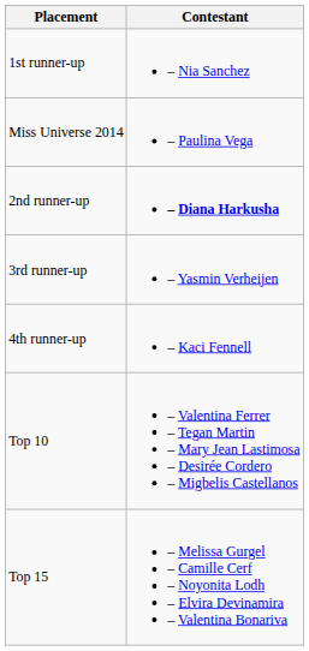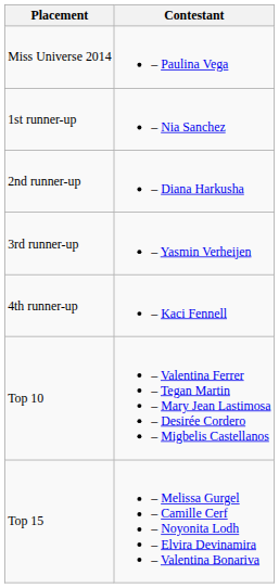 <table class="wikitable sortable" style="font-size: 95%;">
 <tr>
 <th>Placement</th>
 <th>Contestant</th>
 </tr>
 <tr>
+<td>Miss Universe 2014</td>
+<td><br><ul><li> – <a href='#'>Paulina Vega</a></li></ul></td>
+</tr>
+<tr>
 <td>1st runner-up</td>
 <td><br><ul><li> – <a href='#'>Nia Sanchez</a></li></ul></td>
 </tr>
 <tr>
-<td>Miss Universe 2014</td>
-<td><br><ul><li> – <a href='#'>Paulina Vega</a></li></ul></td>
-</tr>
-<tr>
 <td>2nd runner-up</td>
-<td><strong><br><ul><li> – <a href='#'>Diana Harkusha</a></li></ul></strong></td>
+<td><br><ul><li> – <a href='#'>Diana Harkusha</a></li></ul></td>
 </tr>
 <tr>
 <td>3rd runner-up</td>
 <td><br><ul><li> – <a href='#'>Yasmin Verheijen</a></li></ul></td>
 </tr>
 <tr>
 <td>4th runner-up</td>
 <td><br><ul><li> – <a href='#'>Kaci Fennell</a></li></ul></td>
 </tr>
 <tr>
 <td>Top 10</td>
 <td><br><ul><li> – <a href='#'>Valentina Ferrer</a></li><li> – <a href='#'>Tegan Martin</a></li><li> – <a href='#'>Mary Jean Lastimosa</a></li><li> – <a href='#'>Desirée Cordero</a></li><li> – <a href='#'>Migbelis Castellanos</a></li></ul></td>
 </tr>
 <tr>
 <td>Top 15</td>
 <td><br><ul><li> – <a href='#'>Melissa Gurgel</a></li><li> – <a href='#'>Camille Cerf</a></li><li> – <a href='#'>Noyonita Lodh</a></li><li> – <a href='#'>Elvira Devinamira</a></li><li> – <a href='#'>Valentina Bonariva</a></li></ul></td>
 </tr>
 </table>
